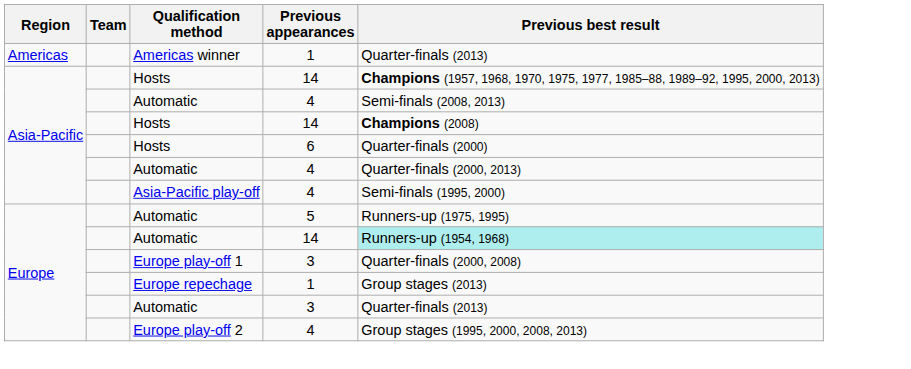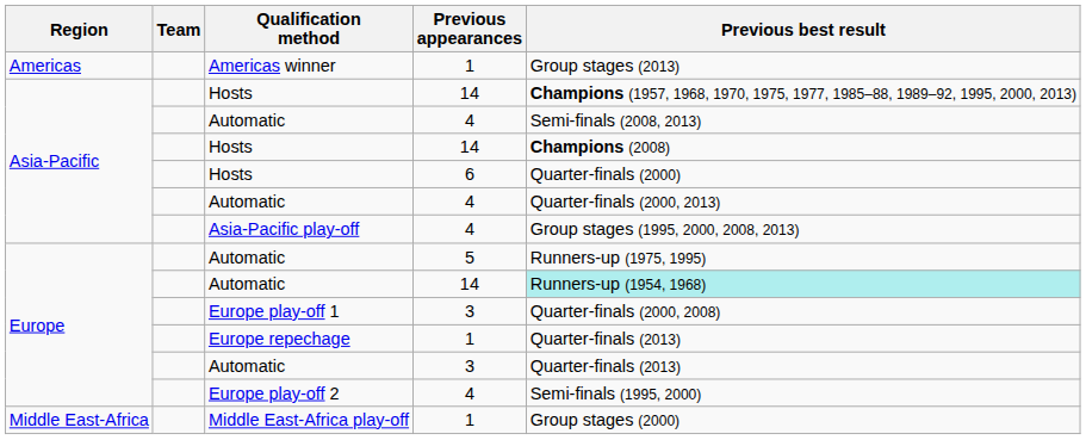 <table class="wikitable sortable" style="font-size:95%;">
 <tr>
 <th>Region</th>
 <th>Team</th>
 <th>Qualification<br>method</th>
 <th data-sort-type="number">Previous<br>appearances</th>
 <th data-sort-type="number">Previous best result</th>
 </tr>
 <tr>
 <td><a href='#'>Americas</a></td>
 <td></td>
 <td><a href='#'>Americas</a> winner</td>
 <td align=center>1</td>
-<td data-sort-value="3.01">Quarter-finals <small>(2013)</small></td>
+<td data-sort-value="2.01">Group stages <small>(2013)</small></td>
 </tr>
 <tr>
 <td rowspan=6><a href='#'>Asia-Pacific</a></td>
 <td></td>
 <td>Hosts</td>
 <td align=center>14</td>
 <td data-sort-value="6.10"><strong>Champions</strong> <small>(1957, 1968, 1970, 1975, 1977, 1985–88, 1989–92, 1995, 2000, 2013)</small></td>
 </tr>
 <tr>
 <td></td>
 <td>Automatic</td>
 <td align=center>4</td>
 <td data-sort-value="4.02">Semi-finals <small>(2008, 2013)</small></td>
 </tr>
 <tr>
 <td></td>
 <td>Hosts</td>
 <td align=center>14</td>
 <td data-sort-value="6.01"><strong>Champions</strong> <small>(2008)</small></td>
 </tr>
 <tr>
 <td></td>
 <td>Hosts</td>
 <td align=center>6</td>
 <td data-sort-value="3.01">Quarter-finals <small>(2000)</small></td>
 </tr>
 <tr>
 <td></td>
 <td>Automatic</td>
 <td align=center>4</td>
 <td data-sort-value="3.02">Quarter-finals <small>(2000, 2013)</small></td>
 </tr>
 <tr>
 <td></td>
 <td><a href='#'>Asia-Pacific play-off</a></td>
 <td align=center>4</td>
-<td data-sort-value="4.02">Semi-finals <small>(1995, 2000)</small></td>
+<td data-sort-value="2.04">Group stages <small>(1995, 2000, 2008, 2013)</small></td>
 </tr>
 <tr>
 <td rowspan=6><a href='#'>Europe</a></td>
 <td></td>
 <td>Automatic</td>
 <td align=center>5</td>
 <td data-sort-value="5.02">Runners-up <small>(1975, 1995)</small></td>
 </tr>
 <tr>
 <td></td>
 <td>Automatic</td>
 <td align=center>14</td>
 <td data-sort-value="5.02" style="background: paleturquoise;">Runners-up <small>(1954, 1968)</small></td>
 </tr>
 <tr>
 <td></td>
 <td><a href='#'>Europe play-off</a> 1</td>
 <td align=center>3</td>
 <td data-sort-value="3.02">Quarter-finals <small>(2000, 2008)</small></td>
 </tr>
 <tr>
 <td></td>
 <td><a href='#'>Europe repechage</a></td>
 <td align=center>1</td>
-<td data-sort-value="2.01">Group stages <small>(2013)</small></td>
+<td data-sort-value="3.01">Quarter-finals <small>(2013)</small></td>
 </tr>
 <tr>
 <td></td>
 <td>Automatic</td>
 <td align=center>3</td>
 <td data-sort-value="3.01">Quarter-finals <small>(2013)</small></td>
 </tr>
 <tr>
 <td></td>
 <td><a href='#'>Europe play-off</a> 2</td>
 <td align=center>4</td>
-<td data-sort-value="2.04">Group stages <small>(1995, 2000, 2008, 2013)</small></td>
+<td data-sort-value="4.02">Semi-finals <small>(1995, 2000)</small></td>
+</tr>
+<tr>
+<td><a href='#'>Middle East-Africa</a></td>
+<td></td>
+<td><a href='#'>Middle East-Africa play-off</a></td>
+<td align=center>1</td>
+<td data-sort-value="2.01">Group stages <small>(2000)</small></td>
 </tr>
 </table>
